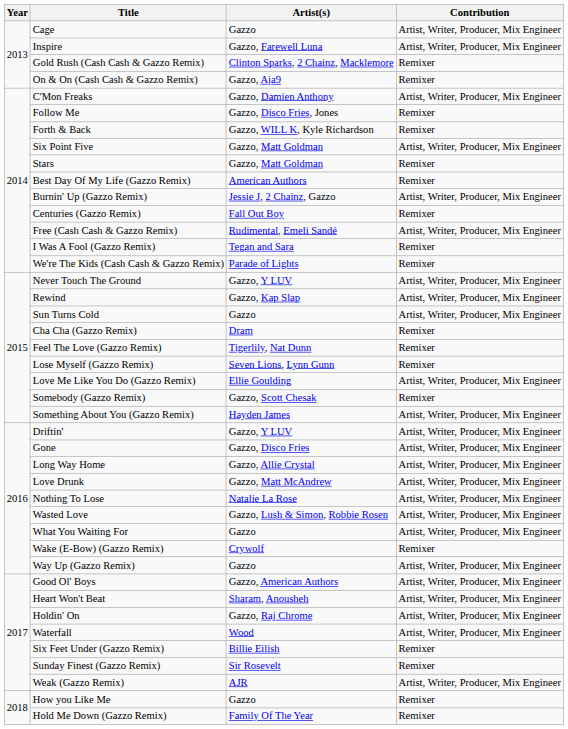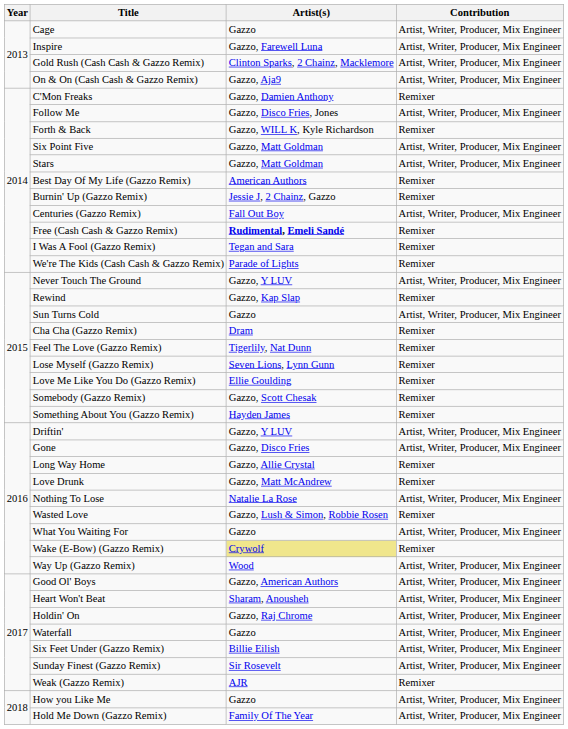 <table class="wikitable sortable">
 <tr>
 <th>Year</th>
 <th>Title</th>
 <th>Artist(s)</th>
 <th>Contribution</th>
 </tr>
 <tr>
 <td rowspan="4">2013</td>
 <td>Cage</td>
 <td>Gazzo</td>
 <td>Artist, Writer, Producer, Mix Engineer</td>
 </tr>
 <tr>
 <td>Inspire</td>
 <td>Gazzo, <a href='#'>Farewell Luna</a></td>
 <td>Artist, Writer, Producer, Mix Engineer</td>
 </tr>
 <tr>
 <td>Gold Rush (Cash Cash & Gazzo Remix)</td>
 <td><a href='#'>Clinton Sparks</a>, <a href='#'>2 Chainz</a>, <a href='#'>Macklemore</a></td>
-<td>Remixer</td>
+<td>Artist, Writer, Producer, Mix Engineer</td>
 </tr>
 <tr>
 <td>On & On (Cash Cash & Gazzo Remix)</td>
 <td>Gazzo, <a href='#'>Aja9</a></td>
-<td>Remixer</td>
+<td>Artist, Writer, Producer, Mix Engineer</td>
 </tr>
 <tr>
 <td rowspan="11">2014</td>
 <td>C'Mon Freaks</td>
 <td>Gazzo, <a href='#'>Damien Anthony</a></td>
-<td>Artist, Writer, Producer, Mix Engineer</td>
+<td>Remixer</td>
 </tr>
 <tr>
 <td>Follow Me</td>
 <td>Gazzo, <a href='#'>Disco Fries</a>, Jones</td>
-<td>Remixer</td>
+<td>Artist, Writer, Producer, Mix Engineer</td>
 </tr>
 <tr>
 <td>Forth & Back</td>
 <td>Gazzo, <a href='#'>WILL K</a>, Kyle Richardson</td>
 <td>Remixer</td>
 </tr>
 <tr>
 <td>Six Point Five</td>
 <td>Gazzo, <a href='#'>Matt Goldman</a></td>
 <td>Artist, Writer, Producer, Mix Engineer</td>
 </tr>
 <tr>
 <td>Stars</td>
 <td>Gazzo, <a href='#'>Matt Goldman</a></td>
-<td>Remixer</td>
+<td>Artist, Writer, Producer, Mix Engineer</td>
 </tr>
 <tr>
 <td>Best Day Of My Life (Gazzo Remix)</td>
 <td><a href='#'>American Authors</a></td>
 <td>Remixer</td>
 </tr>
 <tr>
 <td>Burnin' Up (Gazzo Remix)</td>
 <td><a href='#'>Jessie J</a>, <a href='#'>2 Chainz</a>, Gazzo</td>
-<td>Artist, Writer, Producer, Mix Engineer</td>
+<td>Remixer</td>
 </tr>
 <tr>
 <td>Centuries (Gazzo Remix)</td>
 <td><a href='#'>Fall Out Boy</a></td>
-<td>Remixer</td>
+<td>Artist, Writer, Producer, Mix Engineer</td>
 </tr>
 <tr>
 <td>Free (Cash Cash & Gazzo Remix)</td>
-<td><a href='#'>Rudimental</a>, <a href='#'>Emeli Sandé</a></td>
-<td>Artist, Writer, Producer, Mix Engineer</td>
+<td><strong><a href='#'>Rudimental</a>, <a href='#'>Emeli Sandé</a></strong></td>
+<td>Remixer</td>
 </tr>
 <tr>
 <td>I Was A Fool (Gazzo Remix)</td>
 <td><a href='#'>Tegan and Sara</a></td>
 <td>Remixer</td>
 </tr>
 <tr>
 <td>We're The Kids (Cash Cash & Gazzo Remix)</td>
 <td><a href='#'>Parade of Lights</a></td>
 <td>Remixer</td>
 </tr>
 <tr>
 <td rowspan="9">2015</td>
 <td>Never Touch The Ground</td>
 <td>Gazzo, <a href='#'>Y LUV</a></td>
 <td>Artist, Writer, Producer, Mix Engineer</td>
 </tr>
 <tr>
 <td>Rewind</td>
 <td>Gazzo, <a href='#'>Kap Slap</a></td>
-<td>Artist, Writer, Producer, Mix Engineer</td>
+<td>Remixer</td>
 </tr>
 <tr>
 <td>Sun Turns Cold</td>
 <td>Gazzo</td>
 <td>Artist, Writer, Producer, Mix Engineer</td>
 </tr>
 <tr>
 <td>Cha Cha (Gazzo Remix)</td>
 <td><a href='#'>Dram</a></td>
 <td>Remixer</td>
 </tr>
 <tr>
 <td>Feel The Love (Gazzo Remix)</td>
 <td><a href='#'>Tigerlily</a>, <a href='#'>Nat Dunn</a></td>
 <td>Remixer</td>
 </tr>
 <tr>
 <td>Lose Myself (Gazzo Remix)</td>
 <td><a href='#'>Seven Lions</a>, <a href='#'>Lynn Gunn</a></td>
 <td>Remixer</td>
 </tr>
 <tr>
 <td>Love Me Like You Do (Gazzo Remix)</td>
 <td><a href='#'>Ellie Goulding</a></td>
-<td>Artist, Writer, Producer, Mix Engineer</td>
+<td>Remixer</td>
 </tr>
 <tr>
 <td>Somebody (Gazzo Remix)</td>
 <td>Gazzo, <a href='#'>Scott Chesak</a></td>
 <td>Remixer</td>
 </tr>
 <tr>
 <td>Something About You (Gazzo Remix)</td>
 <td><a href='#'>Hayden James</a></td>
-<td>Artist, Writer, Producer, Mix Engineer</td>
+<td>Remixer</td>
 </tr>
 <tr>
 <td rowspan="9">2016</td>
 <td>Driftin'</td>
 <td>Gazzo, <a href='#'>Y LUV</a></td>
 <td>Artist, Writer, Producer, Mix Engineer</td>
 </tr>
 <tr>
 <td>Gone</td>
 <td>Gazzo, <a href='#'>Disco Fries</a></td>
 <td>Artist, Writer, Producer, Mix Engineer</td>
 </tr>
 <tr>
 <td>Long Way Home</td>
 <td>Gazzo, <a href='#'>Allie Crystal</a></td>
-<td>Artist, Writer, Producer, Mix Engineer</td>
+<td>Remixer</td>
 </tr>
 <tr>
 <td>Love Drunk</td>
 <td>Gazzo, <a href='#'>Matt McAndrew</a></td>
-<td>Artist, Writer, Producer, Mix Engineer</td>
+<td>Remixer</td>
 </tr>
 <tr>
 <td>Nothing To Lose</td>
 <td><a href='#'>Natalie La Rose</a></td>
 <td>Artist, Writer, Producer, Mix Engineer</td>
 </tr>
 <tr>
 <td>Wasted Love</td>
 <td>Gazzo, <a href='#'>Lush & Simon</a>, <a href='#'>Robbie Rosen</a></td>
-<td>Artist, Writer, Producer, Mix Engineer</td>
+<td>Remixer</td>
 </tr>
 <tr>
 <td>What You Waiting For</td>
 <td>Gazzo</td>
 <td>Artist, Writer, Producer, Mix Engineer</td>
 </tr>
 <tr>
 <td>Wake (E-Bow) (Gazzo Remix)</td>
-<td><a href='#'>Crywolf</a></td>
+<td style="background: khaki;"><a href='#'>Crywolf</a></td>
 <td>Remixer</td>
 </tr>
 <tr>
 <td>Way Up (Gazzo Remix)</td>
-<td>Gazzo</td>
+<td><a href='#'>Wood</a></td>
 <td>Artist, Writer, Producer, Mix Engineer</td>
 </tr>
 <tr>
 <td rowspan="7">2017</td>
 <td>Good Ol' Boys</td>
 <td>Gazzo, <a href='#'>American Authors</a></td>
 <td>Artist, Writer, Producer, Mix Engineer</td>
 </tr>
 <tr>
 <td>Heart Won't Beat</td>
 <td><a href='#'>Sharam</a>, <a href='#'>Anousheh</a></td>
 <td>Artist, Writer, Producer, Mix Engineer</td>
 </tr>
 <tr>
 <td>Holdin' On</td>
 <td>Gazzo, <a href='#'>Raj Chrome</a></td>
 <td>Artist, Writer, Producer, Mix Engineer</td>
 </tr>
 <tr>
 <td>Waterfall</td>
-<td><a href='#'>Wood</a></td>
+<td>Gazzo</td>
 <td>Artist, Writer, Producer, Mix Engineer</td>
 </tr>
 <tr>
 <td>Six Feet Under (Gazzo Remix)</td>
 <td><a href='#'>Billie Eilish</a></td>
-<td>Remixer</td>
+<td>Artist, Writer, Producer, Mix Engineer</td>
 </tr>
 <tr>
 <td>Sunday Finest (Gazzo Remix)</td>
 <td><a href='#'>Sir Rosevelt</a></td>
-<td>Remixer</td>
+<td>Artist, Writer, Producer, Mix Engineer</td>
 </tr>
 <tr>
 <td>Weak (Gazzo Remix)</td>
 <td><a href='#'>AJR</a></td>
-<td>Artist, Writer, Producer, Mix Engineer</td>
+<td>Remixer</td>
 </tr>
 <tr>
 <td rowspan="2">2018</td>
 <td>How you Like Me</td>
 <td>Gazzo</td>
-<td>Remixer</td>
+<td>Artist, Writer, Producer, Mix Engineer</td>
 </tr>
 <tr>
 <td>Hold Me Down (Gazzo Remix)</td>
 <td><a href='#'>Family Of The Year</a></td>
-<td>Remixer</td>
+<td>Artist, Writer, Producer, Mix Engineer</td>
 </tr>
 </table>
